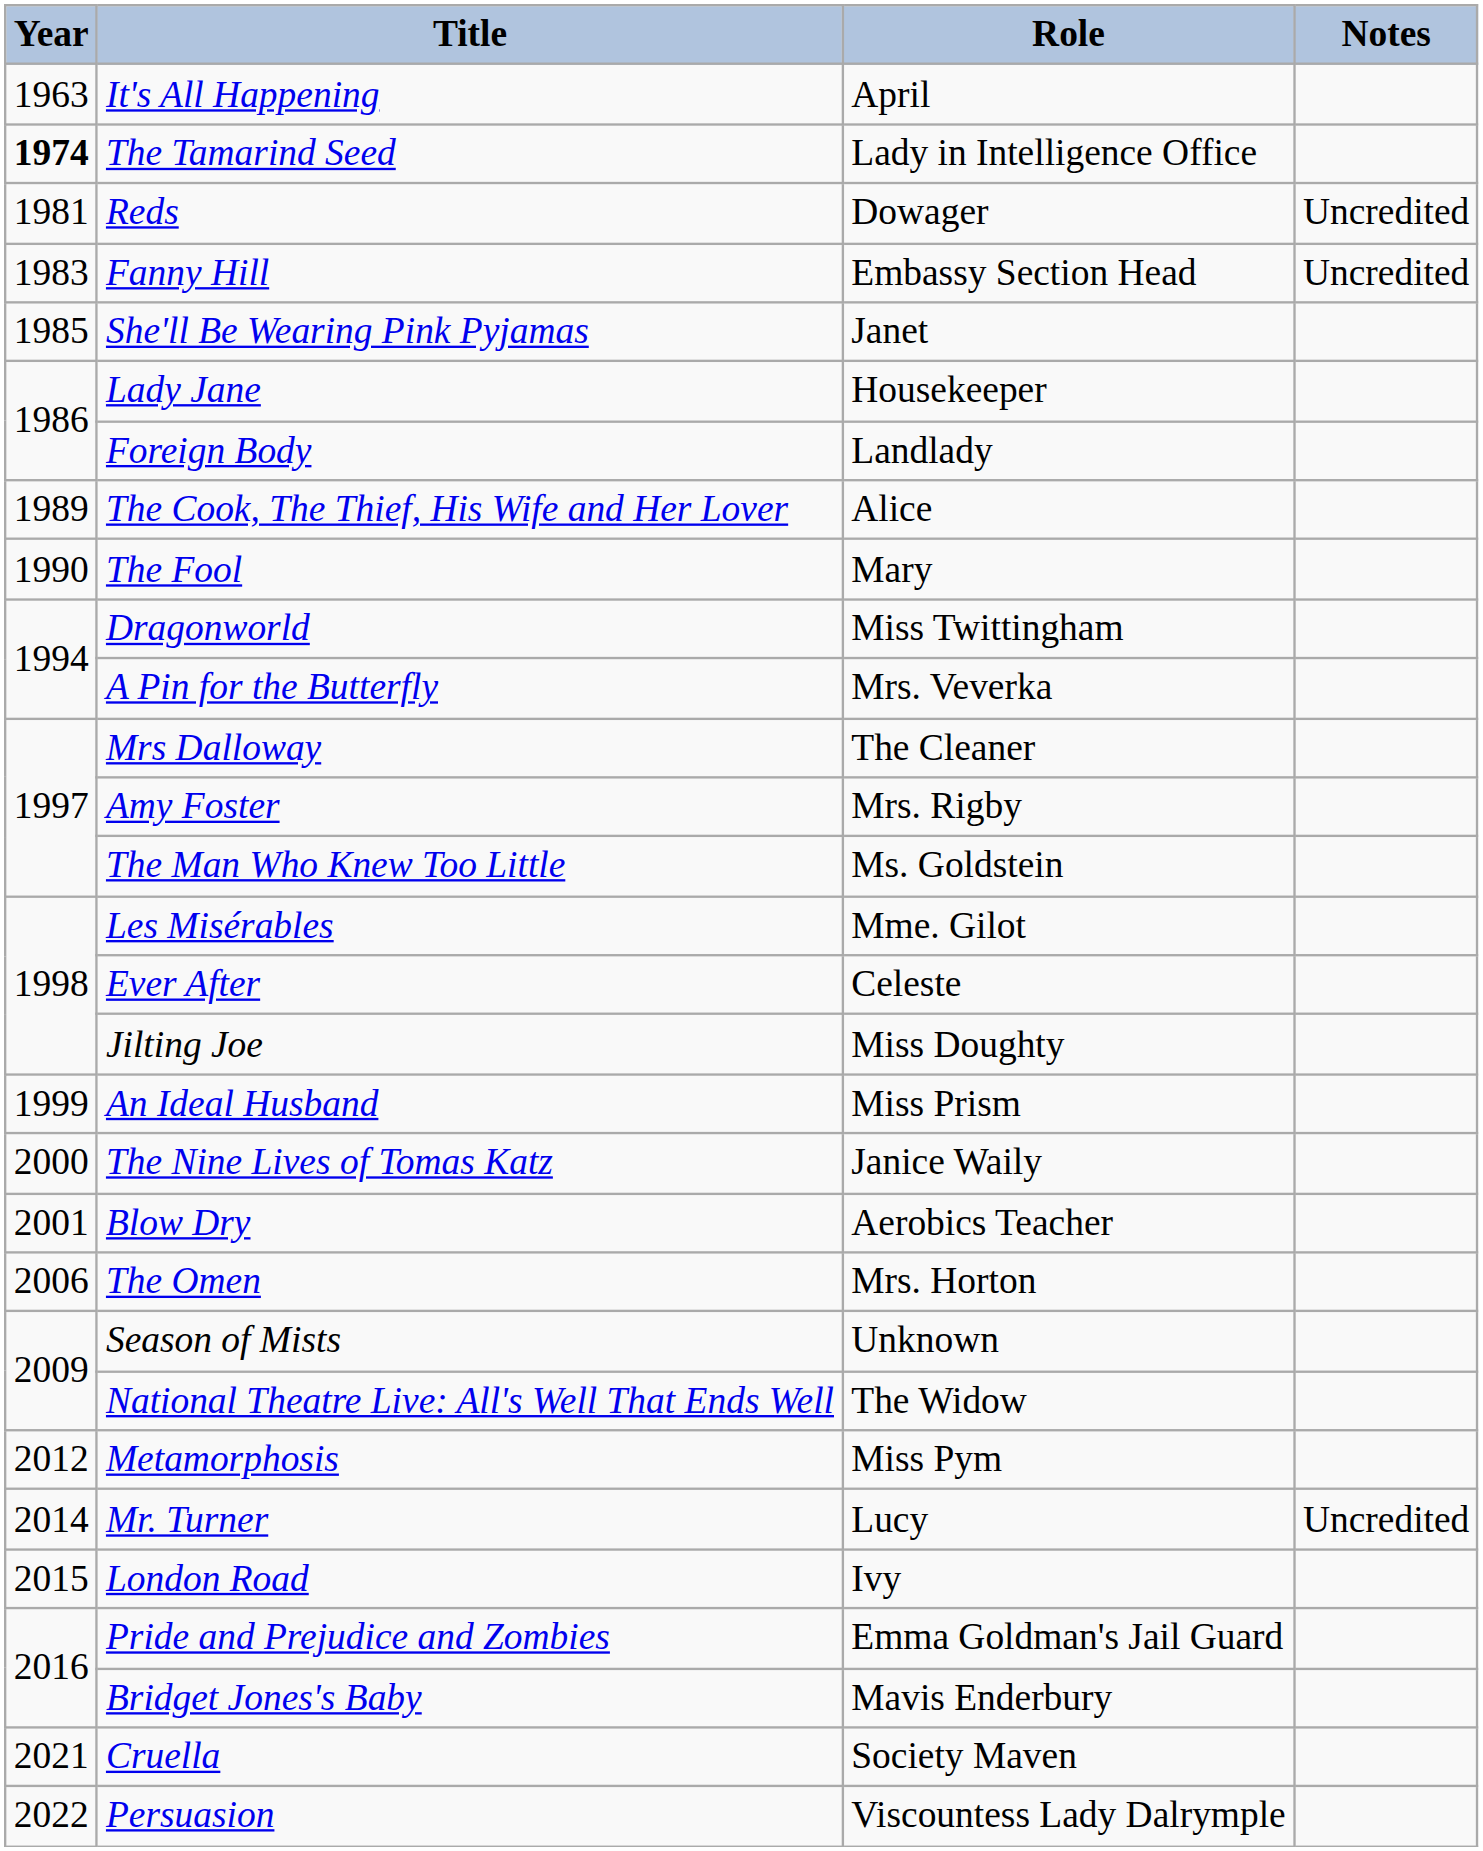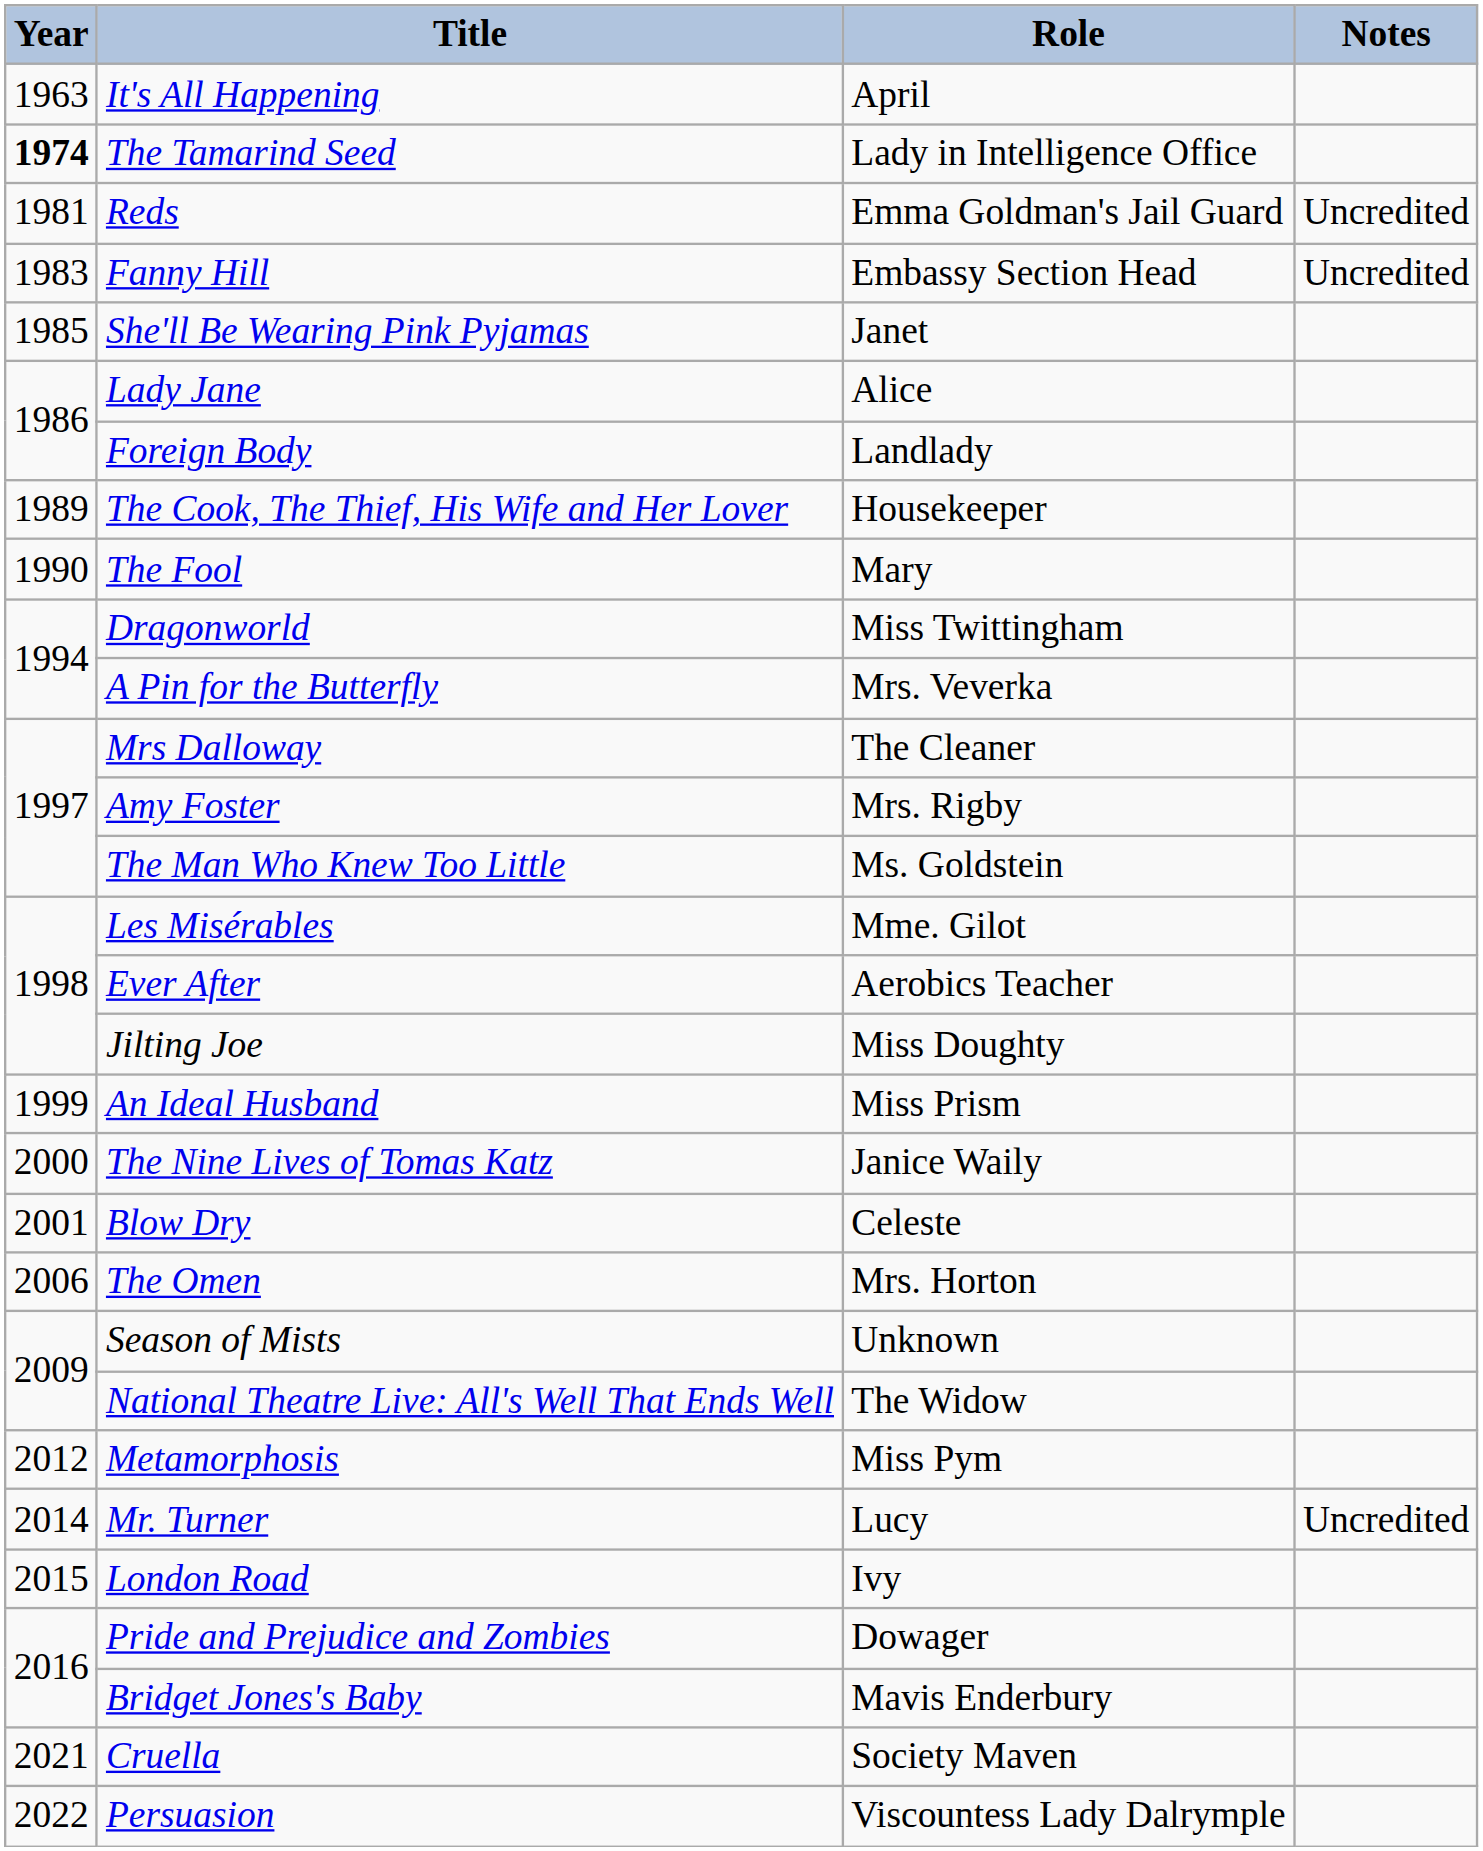 <table class="wikitable">
 <tr>
 <th style="background:#B0C4DE;">Year</th>
 <th style="background:#B0C4DE;">Title</th>
 <th style="background:#B0C4DE;">Role</th>
 <th style="background:#B0C4DE;">Notes</th>
 </tr>
 <tr>
 <td rowspan="1">1963</td>
 <td><a href='#'><em>It's All Happening</em></a></td>
 <td>April</td>
 <td></td>
 </tr>
 <tr>
 <td rowspan="1"><strong>1974</strong></td>
 <td><em><a href='#'>The Tamarind Seed</a></em></td>
 <td>Lady in Intelligence Office</td>
 <td></td>
 </tr>
 <tr>
 <td rowspan="1">1981</td>
 <td><a href='#'><em>Reds</em></a></td>
-<td>Dowager</td>
+<td>Emma Goldman's Jail Guard</td>
 <td>Uncredited</td>
 </tr>
 <tr>
 <td rowspan="1">1983</td>
 <td><a href='#'><em>Fanny Hill</em></a></td>
 <td>Embassy Section Head</td>
 <td>Uncredited</td>
 </tr>
 <tr>
 <td rowspan="1">1985</td>
 <td><em><a href='#'>She'll Be Wearing Pink Pyjamas</a></em></td>
 <td>Janet</td>
 <td></td>
 </tr>
 <tr>
 <td rowspan="2">1986</td>
 <td><a href='#'><em>Lady Jane</em></a></td>
-<td>Housekeeper</td>
+<td>Alice</td>
 <td></td>
 </tr>
 <tr>
 <td><a href='#'><em>Foreign Body</em></a></td>
 <td>Landlady</td>
 <td></td>
 </tr>
 <tr>
 <td rowspan="1">1989</td>
 <td><a href='#'><em>The Cook, The Thief, His Wife and Her Lover</em></a></td>
-<td>Alice</td>
+<td>Housekeeper</td>
 <td></td>
 </tr>
 <tr>
 <td rowspan="1">1990</td>
 <td><a href='#'><em>The Fool</em></a></td>
 <td>Mary</td>
 <td></td>
 </tr>
 <tr>
 <td rowspan="2">1994</td>
 <td><em><a href='#'>Dragonworld</a></em></td>
 <td>Miss Twittingham</td>
 <td></td>
 </tr>
 <tr>
 <td><em><a href='#'>A Pin for the Butterfly</a></em></td>
 <td>Mrs. Veverka</td>
 <td></td>
 </tr>
 <tr>
 <td rowspan="3">1997</td>
 <td><a href='#'><em>Mrs Dalloway</em></a></td>
 <td>The Cleaner</td>
 <td></td>
 </tr>
 <tr>
 <td><a href='#'><em>Amy Foster</em></a></td>
 <td>Mrs. Rigby</td>
 <td></td>
 </tr>
 <tr>
 <td><em><a href='#'>The Man Who Knew Too Little</a></em></td>
 <td>Ms. Goldstein</td>
 <td></td>
 </tr>
 <tr>
 <td rowspan="3">1998</td>
 <td><a href='#'><em>Les Misérables</em></a></td>
 <td>Mme. Gilot</td>
 <td></td>
 </tr>
 <tr>
 <td><em><a href='#'>Ever After</a></em></td>
-<td>Celeste</td>
+<td>Aerobics Teacher</td>
 <td></td>
 </tr>
 <tr>
 <td><em>Jilting Joe</em></td>
 <td>Miss Doughty</td>
 <td></td>
 </tr>
 <tr>
 <td rowspan="1">1999</td>
 <td><a href='#'><em>An Ideal Husband</em></a></td>
 <td>Miss Prism</td>
 <td></td>
 </tr>
 <tr>
 <td rowspan="1">2000</td>
 <td><em><a href='#'>The Nine Lives of Tomas Katz</a></em></td>
 <td>Janice Waily</td>
 <td></td>
 </tr>
 <tr>
 <td rowspan="1">2001</td>
 <td><em><a href='#'>Blow Dry</a></em></td>
-<td>Aerobics Teacher</td>
+<td>Celeste</td>
 <td></td>
 </tr>
 <tr>
 <td rowspan="1">2006</td>
 <td><a href='#'><em>The Omen</em></a></td>
 <td>Mrs. Horton</td>
 <td></td>
 </tr>
 <tr>
 <td rowspan="2">2009</td>
 <td><em>Season of Mists</em></td>
 <td>Unknown</td>
 <td></td>
 </tr>
 <tr>
 <td><a href='#'><em>National Theatre Live: All's Well That Ends Well</em></a></td>
 <td>The Widow</td>
 <td></td>
 </tr>
 <tr>
 <td rowspan="1">2012</td>
 <td><a href='#'><em>Metamorphosis</em></a></td>
 <td>Miss Pym</td>
 <td></td>
 </tr>
 <tr>
 <td rowspan="1">2014</td>
 <td><em><a href='#'>Mr. Turner</a></em></td>
 <td>Lucy</td>
 <td>Uncredited</td>
 </tr>
 <tr>
 <td rowspan="1">2015</td>
 <td><a href='#'><em>London Road</em></a></td>
 <td>Ivy</td>
 <td></td>
 </tr>
 <tr>
 <td rowspan="2">2016</td>
 <td><a href='#'><em>Pride and Prejudice and Zombies</em></a></td>
-<td>Emma Goldman's Jail Guard</td>
+<td>Dowager</td>
 <td></td>
 </tr>
 <tr>
 <td><em><a href='#'>Bridget Jones's Baby</a></em></td>
 <td>Mavis Enderbury</td>
 <td></td>
 </tr>
 <tr>
 <td rowspan="1">2021</td>
 <td><a href='#'><em>Cruella</em></a></td>
 <td>Society Maven</td>
 <td></td>
 </tr>
 <tr>
 <td rowspan="1">2022</td>
 <td><a href='#'><em>Persuasion</em></a></td>
 <td>Viscountess Lady Dalrymple</td>
 <td></td>
 </tr>
 </table>
